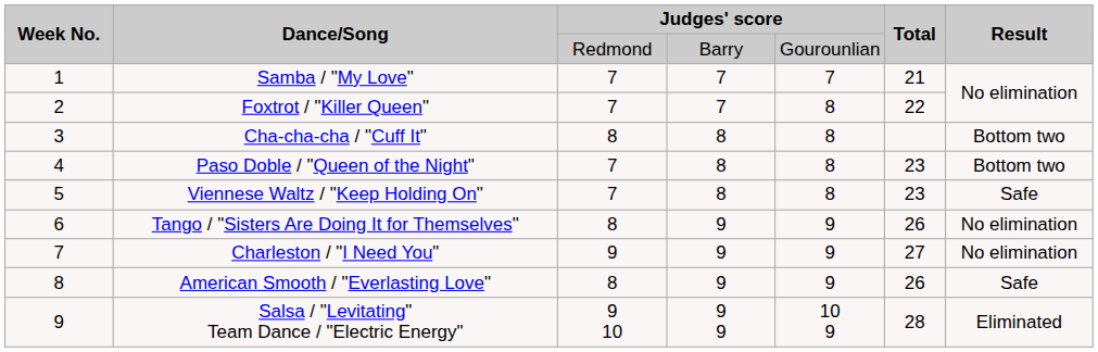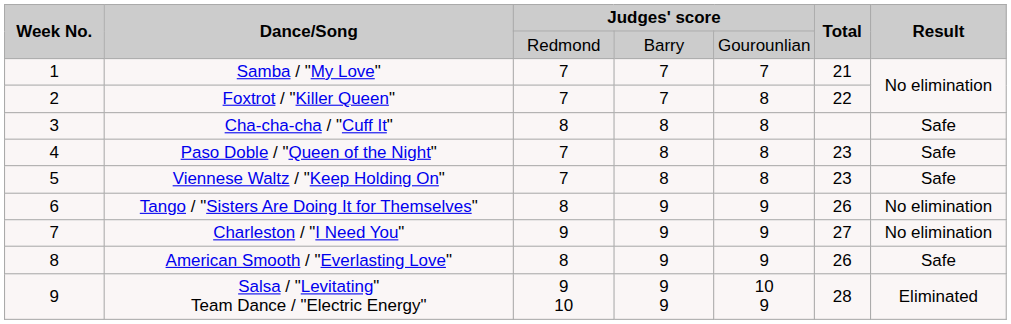 <table class="wikitable collapsible">
 <tr>
 <th rowspan="2" style="background:#ccc; text-align:Center;"><strong>Week No.</strong></th>
 <th rowspan="2" style="background:#ccc; text-align:Center;"><strong>Dance/Song</strong></th>
 <th colspan="3" style="background:#ccc; text-align:Center;"><strong>Judges' score</strong></th>
 <th rowspan="2" style="background:#ccc; text-align:Center;"><strong>Total</strong></th>
 <th rowspan="2" style="background:#ccc; text-align:Center;"><strong>Result</strong></th>
 </tr>
 <tr style="text-align:center; background:#ccc;">
 <td style="width:10%; ">Redmond</td>
 <td style="width:10%; ">Barry</td>
 <td style="width:10%; ">Gourounlian</td>
 </tr>
 <tr style="text-align:center; background:#faf6f6;">
 <td>1</td>
 <td><a href='#'>Samba</a> / "<a href='#'>My Love</a>"</td>
 <td>7</td>
 <td>7</td>
 <td>7</td>
 <td>21</td>
 <td rowspan="2">No elimination</td>
 </tr>
 <tr style="text-align:center; background:#faf6f6;">
 <td>2</td>
 <td><a href='#'>Foxtrot</a> / "<a href='#'>Killer Queen</a>"</td>
 <td>7</td>
 <td>7</td>
 <td>8</td>
 <td>22</td>
 </tr>
 <tr style="text-align:center; background:#faf6f6;">
 <td>3</td>
 <td><a href='#'>Cha-cha-cha</a> / "<a href='#'>Cuff It</a>"</td>
 <td>8</td>
 <td>8</td>
 <td>8</td>
 <td></td>
-<td>Bottom two</td>
+<td>Safe</td>
 </tr>
 <tr style="text-align:center; background:#faf6f6;">
 <td>4</td>
 <td><a href='#'>Paso Doble</a> / "<a href='#'>Queen of the Night</a>"</td>
 <td>7</td>
 <td>8</td>
 <td>8</td>
 <td>23</td>
-<td>Bottom two</td>
+<td>Safe</td>
 </tr>
 <tr style="text-align:center; background:#faf6f6;">
 <td>5</td>
 <td><a href='#'>Viennese Waltz</a> / "<a href='#'>Keep Holding On</a>"</td>
 <td>7</td>
 <td>8</td>
 <td>8</td>
 <td>23</td>
 <td>Safe</td>
 </tr>
 <tr style="text-align:center; background:#faf6f6;">
 <td>6</td>
 <td><a href='#'>Tango</a> / "<a href='#'>Sisters Are Doing It for Themselves</a>"</td>
 <td>8</td>
 <td>9</td>
 <td>9</td>
 <td>26</td>
 <td>No elimination</td>
 </tr>
 <tr style="text-align:center; background:#faf6f6;">
 <td>7</td>
 <td><a href='#'>Charleston</a> / "<a href='#'>I Need You</a>"</td>
 <td>9</td>
 <td>9</td>
 <td>9</td>
 <td>27</td>
 <td>No elimination</td>
 </tr>
 <tr style="text-align:center; background:#faf6f6;">
 <td>8</td>
 <td><a href='#'>American Smooth</a> / "<a href='#'>Everlasting Love</a>"</td>
 <td>8</td>
 <td>9</td>
 <td>9</td>
 <td>26</td>
 <td>Safe</td>
 </tr>
 <tr style="text-align:center; background:#faf6f6;">
 <td>9</td>
 <td><a href='#'>Salsa</a> / "<a href='#'>Levitating</a>"<br>Team Dance / "Electric Energy"</td>
 <td>9<br>10</td>
 <td>9<br>9</td>
 <td>10<br>9</td>
 <td>28<br></td>
 <td>Eliminated</td>
 </tr>
 </table>
